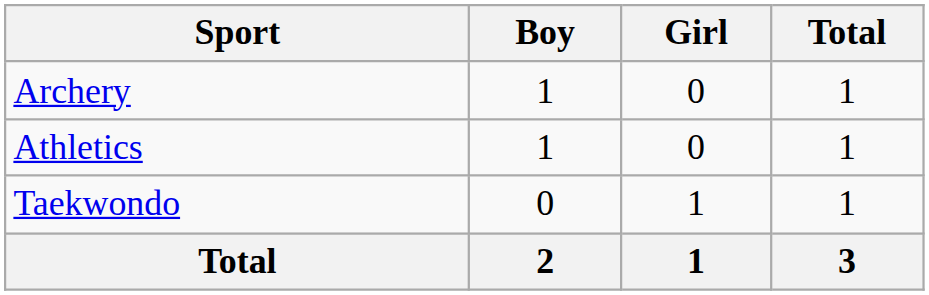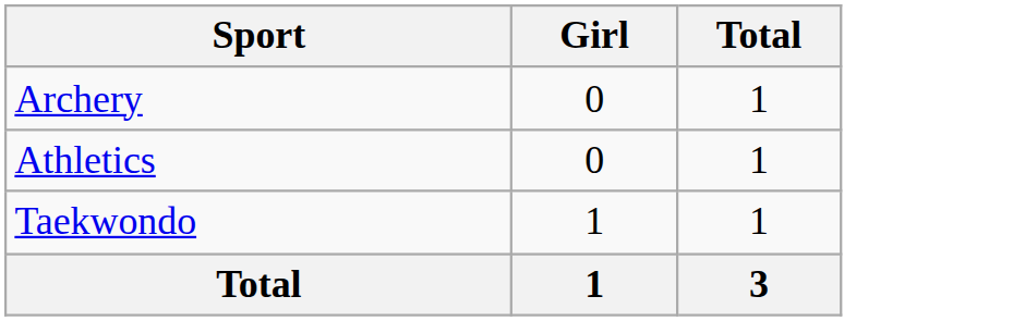 <table class="wikitable" style="text-align:center;">
 <tr>
 <th width=200>Sport</th>
-<th width=60>Boy</th>
 <th width=60>Girl</th>
 <th width=60>Total</th>
 </tr>
 <tr>
 <td align=left><a href='#'>Archery</a></td>
-<td>1</td>
 <td>0</td>
 <td>1</td>
 </tr>
 <tr>
 <td align=left><a href='#'>Athletics</a></td>
-<td>1</td>
 <td>0</td>
 <td>1</td>
 </tr>
 <tr>
 <td align=left><a href='#'>Taekwondo</a></td>
-<td>0</td>
 <td>1</td>
 <td>1</td>
 </tr>
 <tr>
 <th>Total</th>
-<th>2</th>
 <th>1</th>
 <th>3</th>
 </tr>
 </table>
